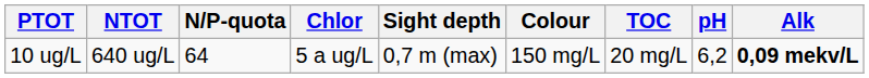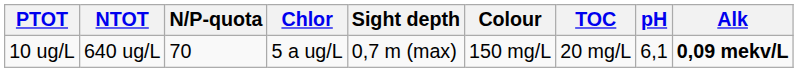 <table class="wikitable">
 <tr>
 <th><a href='#'>PTOT</a></th>
 <th><a href='#'>NTOT</a></th>
 <th>N/P-quota</th>
 <th><a href='#'>Chlor</a></th>
 <th>Sight depth</th>
 <th>Colour</th>
 <th><a href='#'>TOC</a></th>
 <th><a href='#'>pH</a></th>
 <th><a href='#'>Alk</a></th>
 </tr>
 <tr>
 <td>10 ug/L</td>
 <td>640 ug/L</td>
-<td>64</td>
+<td>70</td>
 <td>5 a ug/L</td>
 <td>0,7 m (max)</td>
 <td>150 mg/L</td>
 <td>20 mg/L</td>
-<td>6,2</td>
+<td>6,1</td>
 <td><strong>0,09 mekv/L</strong></td>
 </tr>
 </table>
